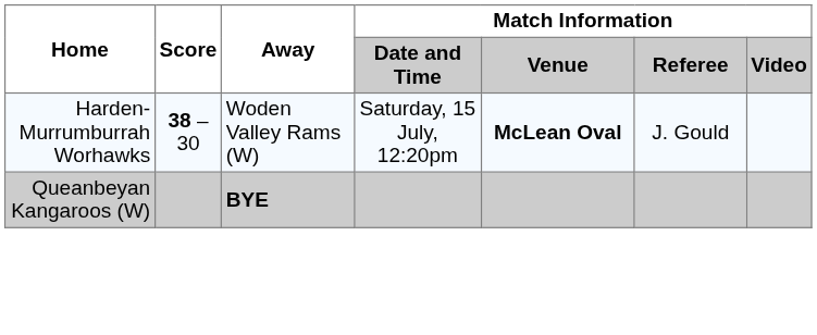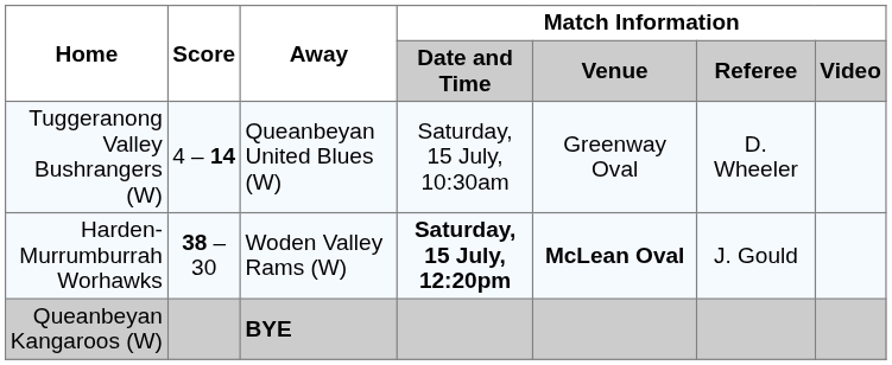 <table border="1" cellpadding="3" cellspacing="0" width="100%" style="border-collapse:collapse;  text-align:center;">
 <tr>
 <th rowspan="2" width="19%">Home</th>
 <th rowspan="2" width="8%">Score</th>
 <th rowspan="2" width="19%">Away</th>
 <th colspan="4">Match Information</th>
 </tr>
 <tr style="background:#CCCCCC">
 <th width="17%">Date and Time</th>
 <th width="22%">Venue</th>
 <th width="50%">Referee</th>
 <th>Video</th>
 </tr>
 <tr style="text-align:center; background:#f5faff;">
+<td align="right">Tuggeranong Valley Bushrangers (W) </td>
+<td>4 – <strong>14</strong></td>
+<td align="left"> Queanbeyan United Blues (W)</td>
+<td>Saturday, 15 July, 10:30am</td>
+<td>Greenway Oval</td>
+<td>D. Wheeler</td>
+<td></td>
+</tr>
+<tr style="text-align:center; background:#f5faff;">
 <td align="right">Harden-Murrumburrah Worhawks </td>
 <td><strong>38</strong> – 30</td>
 <td align="left"> Woden Valley Rams (W)</td>
-<td>Saturday, 15 July, 12:20pm</td>
+<td><strong>Saturday, 15 July, 12:20pm</strong></td>
 <td><strong>McLean Oval</strong></td>
 <td>J. Gould</td>
 <td></td>
 </tr>
 <tr style="text-align:center; background:#CCCCCC;">
 <td align="right">Queanbeyan Kangaroos (W) </td>
 <td></td>
 <td align="left"><strong>BYE</strong></td>
 <td></td>
 <td></td>
 <td></td>
 <td></td>
 </tr>
 </table>
